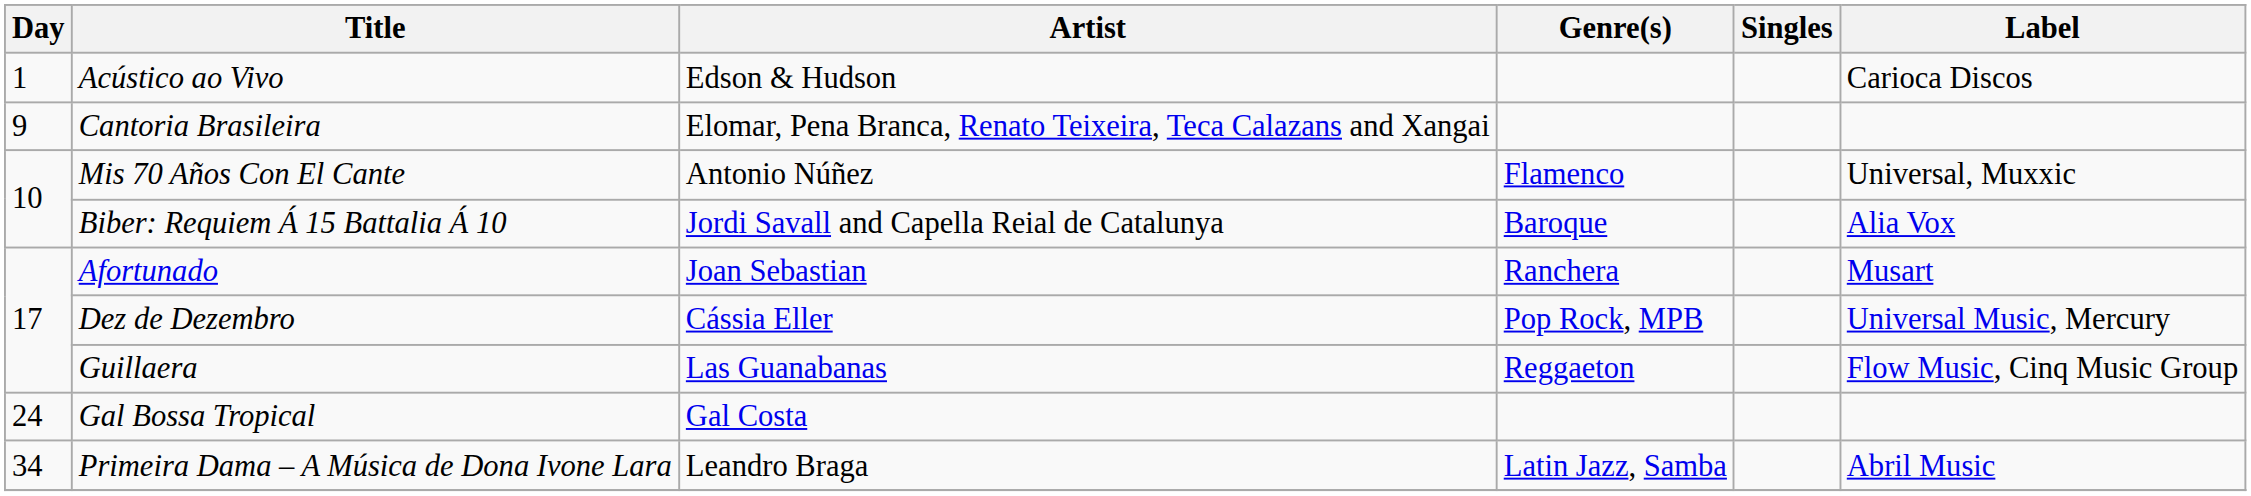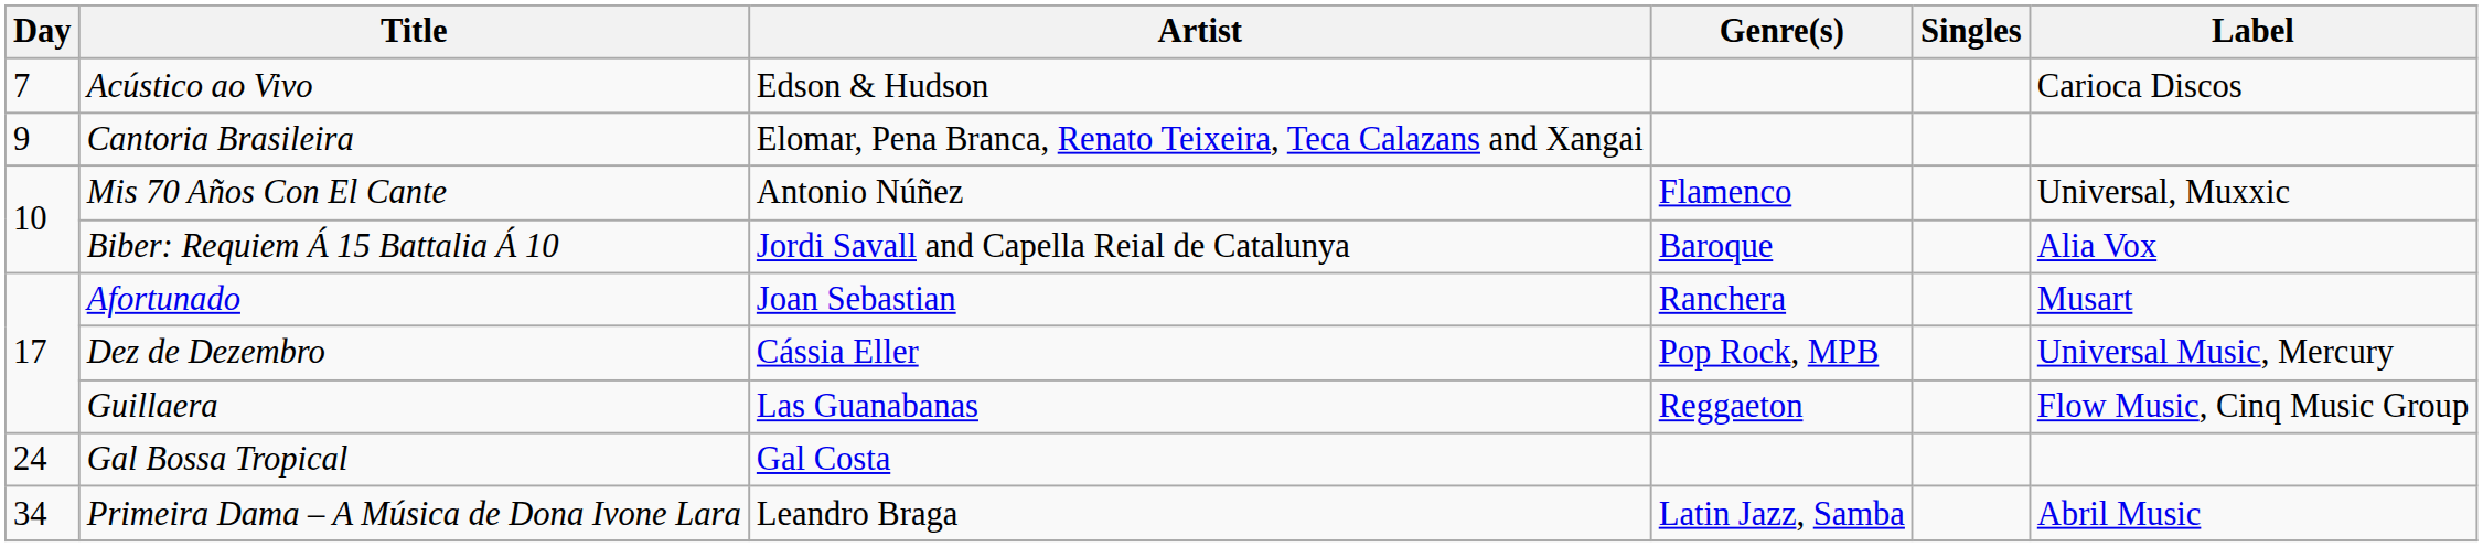 <table class="wikitable sortable" style="text-align: left;">
 <tr>
 <th>Day</th>
 <th>Title</th>
 <th>Artist</th>
 <th>Genre(s)</th>
 <th>Singles</th>
 <th>Label</th>
 </tr>
 <tr>
-<td>1</td>
+<td>7</td>
 <td><em>Acústico ao Vivo</em></td>
 <td>Edson & Hudson</td>
 <td></td>
 <td></td>
 <td>Carioca Discos</td>
 </tr>
 <tr>
 <td>9</td>
 <td><em>Cantoria Brasileira</em></td>
 <td>Elomar, Pena Branca, <a href='#'>Renato Teixeira</a>, <a href='#'>Teca Calazans</a> and Xangai</td>
 <td></td>
 <td></td>
 <td></td>
 </tr>
 <tr>
 <td rowspan="2">10</td>
 <td><em>Mis 70 Años Con El Cante</em></td>
 <td>Antonio Núñez</td>
 <td><a href='#'>Flamenco</a></td>
 <td></td>
 <td>Universal, Muxxic</td>
 </tr>
 <tr>
 <td><em>Biber: Requiem Á 15 Battalia Á 10</em></td>
 <td><a href='#'>Jordi Savall</a> and Capella Reial de Catalunya</td>
 <td><a href='#'>Baroque</a></td>
 <td></td>
 <td><a href='#'>Alia Vox</a></td>
 </tr>
 <tr>
 <td rowspan="3">17</td>
 <td><em><a href='#'>Afortunado</a></em></td>
 <td><a href='#'>Joan Sebastian</a></td>
 <td><a href='#'>Ranchera</a></td>
 <td></td>
 <td><a href='#'>Musart</a></td>
 </tr>
 <tr>
 <td><em>Dez de Dezembro</em></td>
 <td><a href='#'>Cássia Eller</a></td>
 <td><a href='#'>Pop Rock</a>, <a href='#'>MPB</a></td>
 <td></td>
 <td><a href='#'>Universal Music</a>, Mercury</td>
 </tr>
 <tr>
 <td><em>Guillaera</em></td>
 <td><a href='#'>Las Guanabanas</a></td>
 <td><a href='#'>Reggaeton</a></td>
 <td></td>
 <td><a href='#'>Flow Music</a>, Cinq Music Group</td>
 </tr>
 <tr>
 <td>24</td>
 <td><em>Gal Bossa Tropical</em></td>
 <td><a href='#'>Gal Costa</a></td>
 <td></td>
 <td></td>
 <td></td>
 </tr>
 <tr>
 <td>34</td>
 <td><em>Primeira Dama – A Música de Dona Ivone Lara</em></td>
 <td>Leandro Braga</td>
 <td><a href='#'>Latin Jazz</a>, <a href='#'>Samba</a></td>
 <td></td>
 <td><a href='#'>Abril Music</a></td>
 </tr>
 <tr>
 </tr>
 </table>
